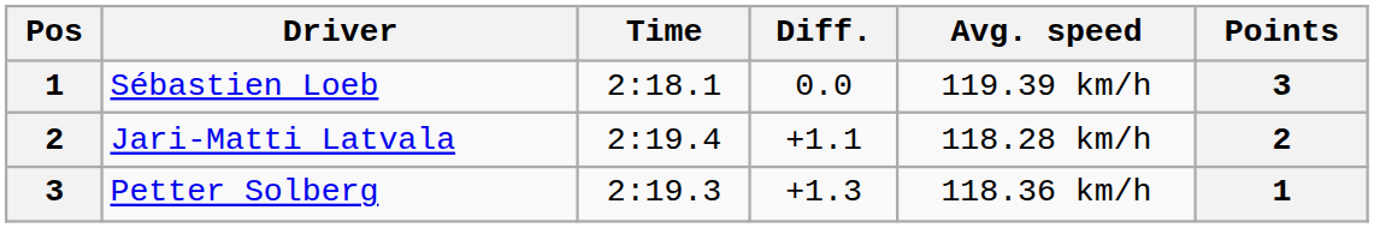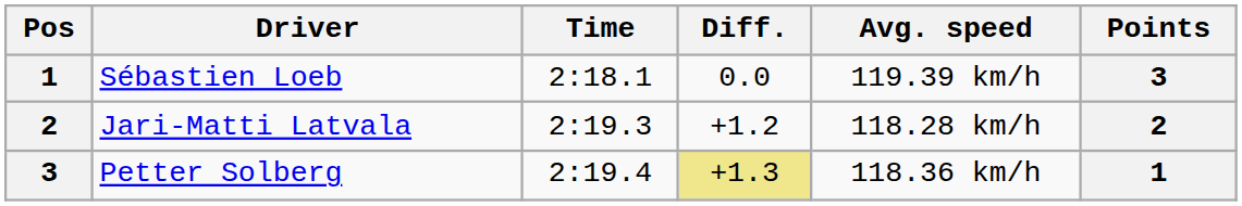 <table class="wikitable" width=80% style="text-align: center; font-size: 90%; max-width: 950px;">
 <tr>
 <th>Pos</th>
 <th>Driver</th>
 <th>Time</th>
 <th>Diff.</th>
 <th>Avg. speed</th>
 <th>Points</th>
 </tr>
 <tr>
 <th>1</th>
 <td align="left"> <a href='#'>Sébastien Loeb</a></td>
 <td>2:18.1</td>
 <td>0.0</td>
 <td>119.39 km/h</td>
 <th>3</th>
 </tr>
 <tr>
 <th>2</th>
 <td align="left"> <a href='#'>Jari-Matti Latvala</a></td>
-<td>2:19.4</td>
-<td>+1.1</td>
+<td>2:19.3</td>
+<td>+1.2</td>
 <td>118.28 km/h</td>
 <th>2</th>
 </tr>
 <tr>
 <th>3</th>
 <td align="left"> <a href='#'>Petter Solberg</a></td>
-<td>2:19.3</td>
-<td>+1.3</td>
+<td>2:19.4</td>
+<td style="background: khaki;">+1.3</td>
 <td>118.36 km/h</td>
 <th>1</th>
 </tr>
 </table>
